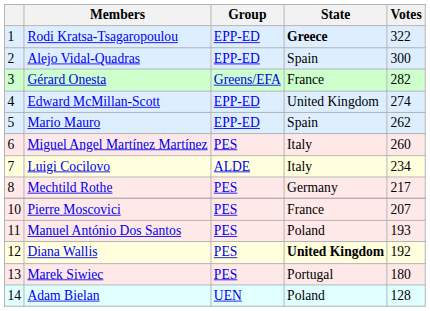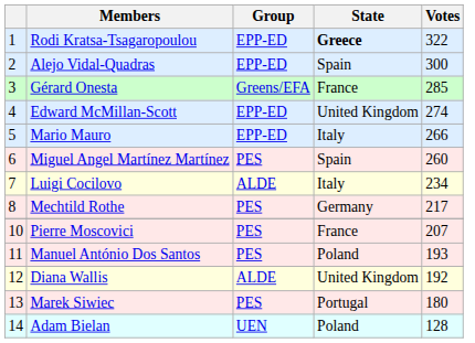 <table class="wikitable sortable">
 <tr>
 <th class="unsortable"></th>
 <th>Members</th>
 <th>Group</th>
 <th>State</th>
 <th>Votes</th>
 </tr>
 <tr --- bgcolor=#DDEEFF>
 <td>1</td>
 <td><a href='#'>Rodi Kratsa-Tsagaropoulou</a></td>
 <td><a href='#'>EPP-ED</a></td>
 <td><strong> Greece</strong></td>
 <td>322</td>
 </tr>
 <tr --- bgcolor=#DDEEFF>
 <td>2</td>
 <td><a href='#'>Alejo Vidal-Quadras</a></td>
 <td><a href='#'>EPP-ED</a></td>
 <td> Spain</td>
 <td>300</td>
 </tr>
 <tr --- bgcolor=#CCFFCC>
 <td>3</td>
 <td><a href='#'>Gérard Onesta</a></td>
 <td><a href='#'>Greens/EFA</a></td>
 <td> France</td>
-<td>282</td>
+<td>285</td>
 </tr>
 <tr --- bgcolor=#DDEEFF>
 <td>4</td>
 <td><a href='#'>Edward McMillan-Scott</a></td>
 <td><a href='#'>EPP-ED</a></td>
 <td> United Kingdom</td>
 <td>274</td>
 </tr>
 <tr --- bgcolor=#DDEEFF>
 <td>5</td>
 <td><a href='#'>Mario Mauro</a></td>
 <td><a href='#'>EPP-ED</a></td>
-<td> Spain</td>
-<td>262</td>
+<td> Italy</td>
+<td>266</td>
 </tr>
 <tr --- bgcolor=#FFE8E8>
 <td>6</td>
 <td><a href='#'>Miguel Angel Martínez Martínez</a></td>
 <td><a href='#'>PES</a></td>
-<td> Italy</td>
+<td> Spain</td>
 <td>260</td>
 </tr>
 <tr --- bgcolor=#FFFFDD>
 <td>7</td>
 <td><a href='#'>Luigi Cocilovo</a></td>
 <td><a href='#'>ALDE</a></td>
 <td> Italy</td>
 <td>234</td>
 </tr>
 <tr --- bgcolor=#FFE8E8>
 <td>8</td>
 <td><a href='#'>Mechtild Rothe</a></td>
 <td><a href='#'>PES</a></td>
 <td> Germany</td>
 <td>217</td>
 </tr>
 <tr --- bgcolor=#FFC0CB>
 </tr>
 <tr --- bgcolor=#FFE8E8>
 <td>10</td>
 <td><a href='#'>Pierre Moscovici</a></td>
 <td><a href='#'>PES</a></td>
 <td> France</td>
 <td>207</td>
 </tr>
 <tr --- bgcolor=#FFE8E8>
 <td>11</td>
 <td><a href='#'>Manuel António Dos Santos</a></td>
 <td><a href='#'>PES</a></td>
 <td> Poland</td>
 <td>193</td>
 </tr>
 <tr --- bgcolor=#FFFFDD>
 <td>12</td>
 <td><a href='#'>Diana Wallis</a></td>
-<td><a href='#'>PES</a></td>
-<td><strong> United Kingdom</strong></td>
+<td><a href='#'>ALDE</a></td>
+<td> United Kingdom</td>
 <td>192</td>
 </tr>
 <tr --- bgcolor=#FFE8E8>
 <td>13</td>
 <td><a href='#'>Marek Siwiec</a></td>
 <td><a href='#'>PES</a></td>
 <td> Portugal</td>
 <td>180</td>
 </tr>
 <tr --- bgcolor=#E0FFFF>
 <td>14</td>
 <td><a href='#'>Adam Bielan</a></td>
 <td><a href='#'>UEN</a></td>
 <td> Poland</td>
 <td>128</td>
 </tr>
 </table>
